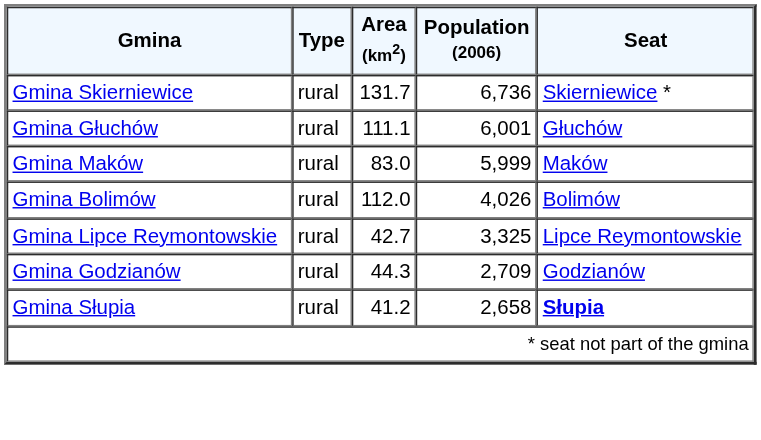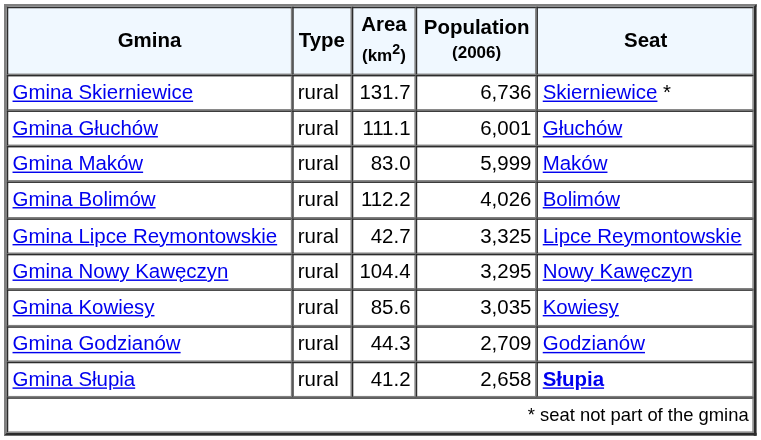 <table width="60%" border="2" cellpadding="3" cellspacing="0" style="font-size:90%;line-height:120%;">
 <tr bgcolor="F0F8FF">
 <td style="text-align:center;"><strong>Gmina</strong></td>
 <td style="text-align:center;"><strong>Type</strong></td>
 <td style="text-align:center;"><strong>Area<br><small>(km<sup>2</sup>)</small></strong></td>
 <td style="text-align:center;"><strong>Population<br><small>(2006)</small></strong></td>
 <td style="text-align:center;"><strong>Seat</strong></td>
 </tr>
 <tr>
 <td><a href='#'>Gmina Skierniewice</a></td>
 <td>rural</td>
 <td style="text-align:right;">131.7</td>
 <td style="text-align:right;">6,736</td>
 <td><a href='#'>Skierniewice</a> *</td>
 </tr>
 <tr>
 <td><a href='#'>Gmina Głuchów</a></td>
 <td>rural</td>
 <td style="text-align:right;">111.1</td>
 <td style="text-align:right;">6,001</td>
 <td><a href='#'>Głuchów</a></td>
 </tr>
 <tr>
 <td><a href='#'>Gmina Maków</a></td>
 <td>rural</td>
 <td style="text-align:right;">83.0</td>
 <td style="text-align:right;">5,999</td>
 <td><a href='#'>Maków</a></td>
 </tr>
 <tr>
 <td><a href='#'>Gmina Bolimów</a></td>
 <td>rural</td>
-<td style="text-align:right;">112.0</td>
+<td style="text-align:right;">112.2</td>
 <td style="text-align:right;">4,026</td>
 <td><a href='#'>Bolimów</a></td>
 </tr>
 <tr>
 <td><a href='#'>Gmina Lipce Reymontowskie</a></td>
 <td>rural</td>
 <td style="text-align:right;">42.7</td>
 <td style="text-align:right;">3,325</td>
 <td><a href='#'>Lipce Reymontowskie</a></td>
+</tr>
+<tr>
+<td><a href='#'>Gmina Nowy Kawęczyn</a></td>
+<td>rural</td>
+<td style="text-align:right;">104.4</td>
+<td style="text-align:right;">3,295</td>
+<td><a href='#'>Nowy Kawęczyn</a></td>
+</tr>
+<tr>
+<td><a href='#'>Gmina Kowiesy</a></td>
+<td>rural</td>
+<td style="text-align:right;">85.6</td>
+<td style="text-align:right;">3,035</td>
+<td><a href='#'>Kowiesy</a></td>
 </tr>
 <tr>
 <td><a href='#'>Gmina Godzianów</a></td>
 <td>rural</td>
 <td style="text-align:right;">44.3</td>
 <td style="text-align:right;">2,709</td>
 <td><a href='#'>Godzianów</a></td>
 </tr>
 <tr>
 <td><a href='#'>Gmina Słupia</a></td>
 <td>rural</td>
 <td style="text-align:right;">41.2</td>
 <td style="text-align:right;">2,658</td>
 <td><strong><a href='#'>Słupia</a></strong></td>
 </tr>
 <tr>
 <td colspan=5 style="text-align:right;font-size:90%">* seat not part of the gmina</td>
 </tr>
 <tr>
 </tr>
 </table>
